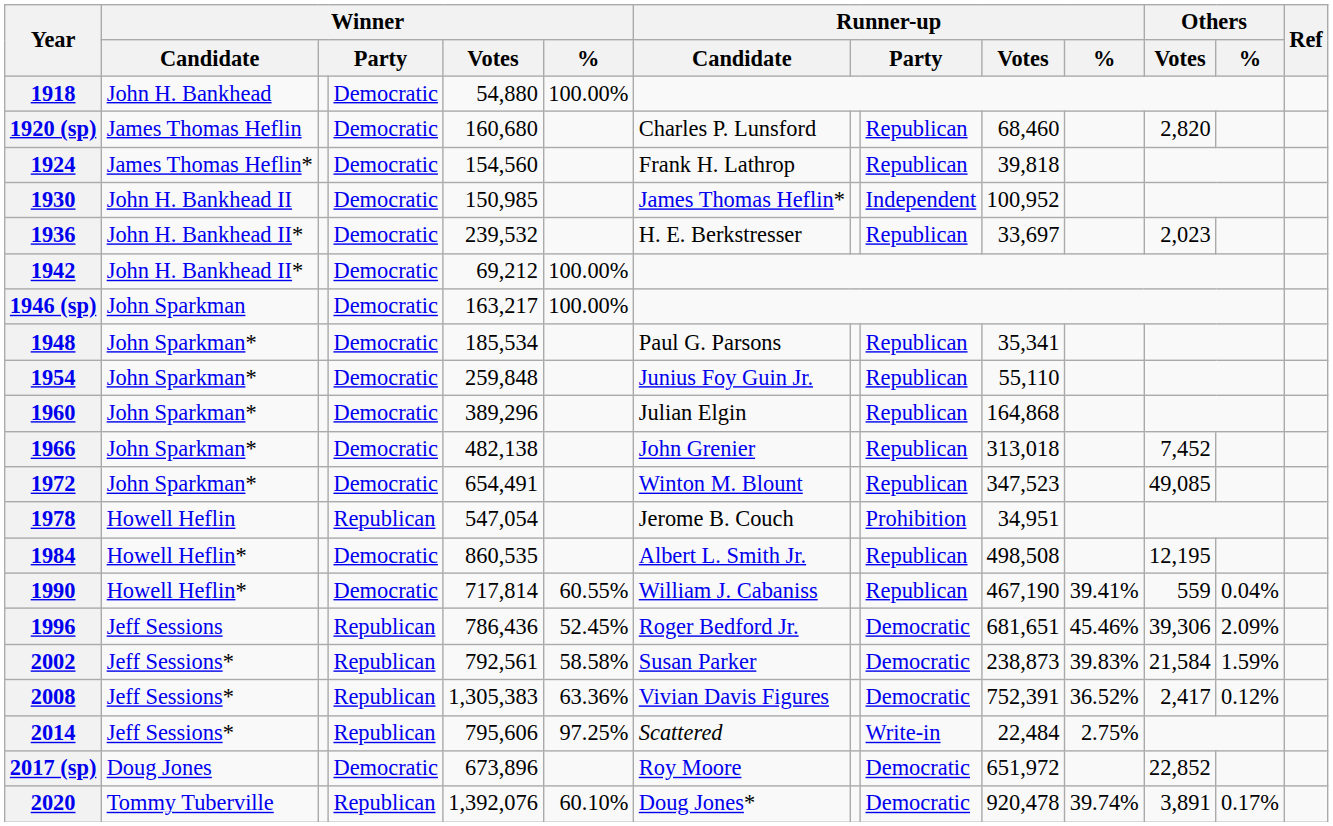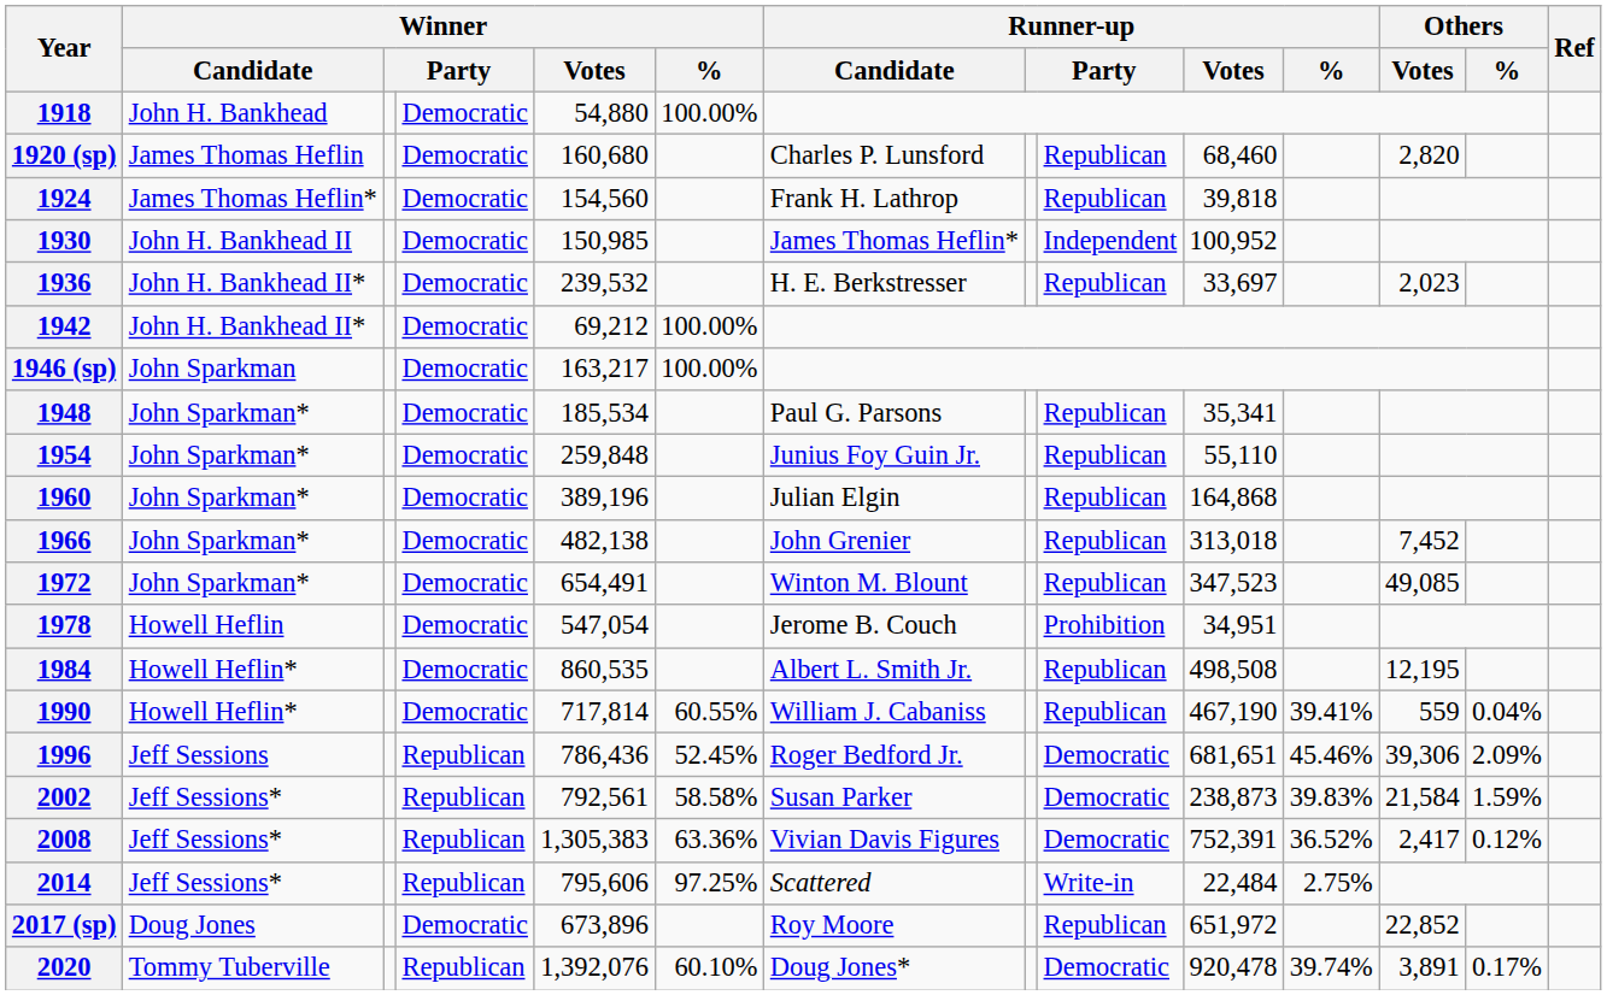 <table class=wikitable style=text-align:right>
 <tr>
 <th rowspan=2>Year</th>
 <th colspan=5>Winner</th>
 <th colspan=5>Runner-up</th>
 <th colspan=2>Others</th>
 <th rowspan=2>Ref</th>
 </tr>
 <tr>
 <th>Candidate</th>
 <th colspan=2>Party</th>
 <th>Votes</th>
 <th>%</th>
 <th>Candidate</th>
 <th colspan=2>Party</th>
 <th>Votes</th>
 <th>%</th>
 <th>Votes</th>
 <th>%</th>
 </tr>
 <tr>
 <th><a href='#'>1918</a></th>
 <td align=left><a href='#'>John H. Bankhead</a></td>
 <td style=background:></td>
 <td align=left><a href='#'>Democratic</a></td>
 <td>54,880</td>
 <td>100.00%</td>
 <td colspan=7></td>
 <td align=center></td>
 </tr>
 <tr>
 <th><a href='#'>1920 (sp)</a></th>
 <td align=left><a href='#'>James Thomas Heflin</a></td>
 <td style=background:></td>
 <td align=left><a href='#'>Democratic</a></td>
 <td>160,680</td>
 <td></td>
 <td align=left>Charles P. Lunsford</td>
 <td style=background:></td>
 <td align=left><a href='#'>Republican</a></td>
 <td>68,460</td>
 <td></td>
 <td>2,820</td>
 <td></td>
 <td align=center></td>
 </tr>
 <tr>
 <th><a href='#'>1924</a></th>
 <td align=left><a href='#'>James Thomas Heflin</a>*</td>
 <td style=background:></td>
 <td align=left><a href='#'>Democratic</a></td>
 <td>154,560</td>
 <td></td>
 <td align=left>Frank H. Lathrop</td>
 <td style=background:></td>
 <td align=left><a href='#'>Republican</a></td>
 <td>39,818</td>
 <td></td>
 <td colspan=2></td>
 <td align=center></td>
 </tr>
 <tr>
 <th><a href='#'>1930</a></th>
 <td align=left><a href='#'>John H. Bankhead II</a></td>
 <td style=background:></td>
 <td align=left><a href='#'>Democratic</a></td>
 <td>150,985</td>
 <td></td>
 <td align=left><a href='#'>James Thomas Heflin</a>*</td>
 <td style=background:></td>
 <td align=left><a href='#'>Independent</a></td>
 <td>100,952</td>
 <td></td>
 <td colspan=2></td>
 <td align=center></td>
 </tr>
 <tr>
 <th><a href='#'>1936</a></th>
 <td align=left><a href='#'>John H. Bankhead II</a>*</td>
 <td style=background:></td>
 <td align=left><a href='#'>Democratic</a></td>
 <td>239,532</td>
 <td></td>
 <td align=left>H. E. Berkstresser</td>
 <td style=background:></td>
 <td align=left><a href='#'>Republican</a></td>
 <td>33,697</td>
 <td></td>
 <td>2,023</td>
 <td></td>
 <td align=center></td>
 </tr>
 <tr>
 <th><a href='#'>1942</a></th>
 <td align=left><a href='#'>John H. Bankhead II</a>*</td>
 <td style=background:></td>
 <td align=left><a href='#'>Democratic</a></td>
 <td>69,212</td>
 <td>100.00%</td>
 <td colspan=7></td>
 <td align=center></td>
 </tr>
 <tr>
 <th><a href='#'>1946 (sp)</a></th>
 <td align=left><a href='#'>John Sparkman</a></td>
 <td style=background:></td>
 <td align=left><a href='#'>Democratic</a></td>
 <td>163,217</td>
 <td>100.00%</td>
 <td colspan=7></td>
 <td align=center></td>
 </tr>
 <tr>
 <th><a href='#'>1948</a></th>
 <td align=left><a href='#'>John Sparkman</a>*</td>
 <td style=background:></td>
 <td align=left><a href='#'>Democratic</a></td>
 <td>185,534</td>
 <td></td>
 <td align=left>Paul G. Parsons</td>
 <td style=background:></td>
 <td align=left><a href='#'>Republican</a></td>
 <td>35,341</td>
 <td></td>
 <td colspan=2></td>
 <td align=center></td>
 </tr>
 <tr>
 <th><a href='#'>1954</a></th>
 <td align=left><a href='#'>John Sparkman</a>*</td>
 <td style=background:></td>
 <td align=left><a href='#'>Democratic</a></td>
 <td>259,848</td>
 <td></td>
 <td align=left><a href='#'>Junius Foy Guin Jr.</a></td>
 <td style=background:></td>
 <td align=left><a href='#'>Republican</a></td>
 <td>55,110</td>
 <td></td>
 <td colspan=2></td>
 <td align=center></td>
 </tr>
 <tr>
 <th><a href='#'>1960</a></th>
 <td align=left><a href='#'>John Sparkman</a>*</td>
 <td style=background:></td>
 <td align=left><a href='#'>Democratic</a></td>
-<td>389,296</td>
+<td>389,196</td>
 <td></td>
 <td align=left>Julian Elgin</td>
 <td style=background:></td>
 <td align=left><a href='#'>Republican</a></td>
 <td>164,868</td>
 <td></td>
 <td colspan=2></td>
 <td align=center></td>
 </tr>
 <tr>
 <th><a href='#'>1966</a></th>
 <td align=left><a href='#'>John Sparkman</a>*</td>
 <td style=background:></td>
 <td align=left><a href='#'>Democratic</a></td>
 <td>482,138</td>
 <td></td>
 <td align=left><a href='#'>John Grenier</a></td>
 <td style=background:></td>
 <td align=left><a href='#'>Republican</a></td>
 <td>313,018</td>
 <td></td>
 <td>7,452</td>
 <td></td>
 <td align=center></td>
 </tr>
 <tr>
 <th><a href='#'>1972</a></th>
 <td align=left><a href='#'>John Sparkman</a>*</td>
 <td style=background:></td>
 <td align=left><a href='#'>Democratic</a></td>
 <td>654,491</td>
 <td></td>
 <td align=left><a href='#'>Winton M. Blount</a></td>
 <td style=background:></td>
 <td align=left><a href='#'>Republican</a></td>
 <td>347,523</td>
 <td></td>
 <td>49,085</td>
 <td></td>
 <td align=center></td>
 </tr>
 <tr>
 <th><a href='#'>1978</a></th>
 <td align=left><a href='#'>Howell Heflin</a></td>
 <td style=background:></td>
-<td align=left><a href='#'>Republican</a></td>
+<td align=left><a href='#'>Democratic</a></td>
 <td>547,054</td>
 <td></td>
 <td align=left>Jerome B. Couch</td>
 <td style=background:></td>
 <td align=left><a href='#'>Prohibition</a></td>
 <td>34,951</td>
 <td></td>
 <td colspan=2></td>
 <td align=center></td>
 </tr>
 <tr>
 <th><a href='#'>1984</a></th>
 <td align=left><a href='#'>Howell Heflin</a>*</td>
 <td style=background:></td>
 <td align=left><a href='#'>Democratic</a></td>
 <td>860,535</td>
 <td></td>
 <td align=left><a href='#'>Albert L. Smith Jr.</a></td>
 <td style=background:></td>
 <td align=left><a href='#'>Republican</a></td>
 <td>498,508</td>
 <td></td>
 <td>12,195</td>
 <td></td>
 <td align=center></td>
 </tr>
 <tr>
 <th><a href='#'>1990</a></th>
 <td align=left><a href='#'>Howell Heflin</a>*</td>
 <td style=background:></td>
 <td align=left><a href='#'>Democratic</a></td>
 <td>717,814</td>
 <td>60.55%</td>
 <td align=left><a href='#'>William J. Cabaniss</a></td>
 <td style=background:></td>
 <td align=left><a href='#'>Republican</a></td>
 <td>467,190</td>
 <td>39.41%</td>
 <td>559</td>
 <td>0.04%</td>
 <td align=center></td>
 </tr>
 <tr>
 <th><a href='#'>1996</a></th>
 <td align=left><a href='#'>Jeff Sessions</a></td>
 <td style=background:></td>
 <td align=left><a href='#'>Republican</a></td>
 <td>786,436</td>
 <td>52.45%</td>
 <td align=left><a href='#'>Roger Bedford Jr.</a></td>
 <td style=background:></td>
 <td align=left><a href='#'>Democratic</a></td>
 <td>681,651</td>
 <td>45.46%</td>
 <td>39,306</td>
 <td>2.09%</td>
 <td align=center></td>
 </tr>
 <tr>
 <th><a href='#'>2002</a></th>
 <td align=left><a href='#'>Jeff Sessions</a>*</td>
 <td style=background:></td>
 <td align=left><a href='#'>Republican</a></td>
 <td>792,561</td>
 <td>58.58%</td>
 <td align=left><a href='#'>Susan Parker</a></td>
 <td style=background:></td>
 <td align=left><a href='#'>Democratic</a></td>
 <td>238,873</td>
 <td>39.83%</td>
 <td>21,584</td>
 <td>1.59%</td>
 <td align=center></td>
 </tr>
 <tr>
 <th><a href='#'>2008</a></th>
 <td align=left><a href='#'>Jeff Sessions</a>*</td>
 <td style=background:></td>
 <td align=left><a href='#'>Republican</a></td>
 <td>1,305,383</td>
 <td>63.36%</td>
 <td align=left><a href='#'>Vivian Davis Figures</a></td>
 <td style=background:></td>
 <td align=left><a href='#'>Democratic</a></td>
 <td>752,391</td>
 <td>36.52%</td>
 <td>2,417</td>
 <td>0.12%</td>
 <td align=center></td>
 </tr>
 <tr>
 <th><a href='#'>2014</a></th>
 <td align=left><a href='#'>Jeff Sessions</a>*</td>
 <td style=background:></td>
 <td align=left><a href='#'>Republican</a></td>
 <td>795,606</td>
 <td>97.25%</td>
 <td align=left><em>Scattered</em></td>
 <td style=background:></td>
 <td align=left><a href='#'>Write-in</a></td>
 <td>22,484</td>
 <td>2.75%</td>
 <td colspan=2></td>
 <td align=center></td>
 </tr>
 <tr>
 <th><a href='#'>2017 (sp)</a></th>
 <td align=left><a href='#'>Doug Jones</a></td>
 <td style=background:></td>
 <td align=left><a href='#'>Democratic</a></td>
 <td>673,896</td>
 <td></td>
 <td align=left><a href='#'>Roy Moore</a></td>
 <td style=background:></td>
-<td align=left><a href='#'>Democratic</a></td>
+<td align=left><a href='#'>Republican</a></td>
 <td>651,972</td>
 <td></td>
 <td>22,852</td>
 <td></td>
 <td align=center></td>
 </tr>
 <tr>
 <th><a href='#'>2020</a></th>
 <td align=left><a href='#'>Tommy Tuberville</a></td>
 <td style=background:></td>
 <td align=left><a href='#'>Republican</a></td>
 <td>1,392,076</td>
 <td>60.10%</td>
 <td align=left><a href='#'>Doug Jones</a>*</td>
 <td style=background:></td>
 <td align=left><a href='#'>Democratic</a></td>
 <td>920,478</td>
 <td>39.74%</td>
 <td>3,891</td>
 <td>0.17%</td>
 <td align=center></td>
 </tr>
 </table>
